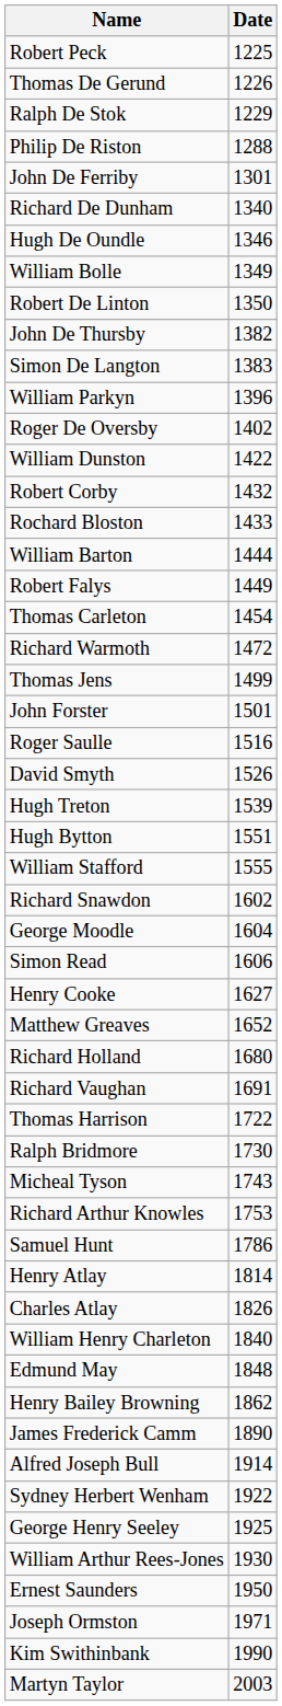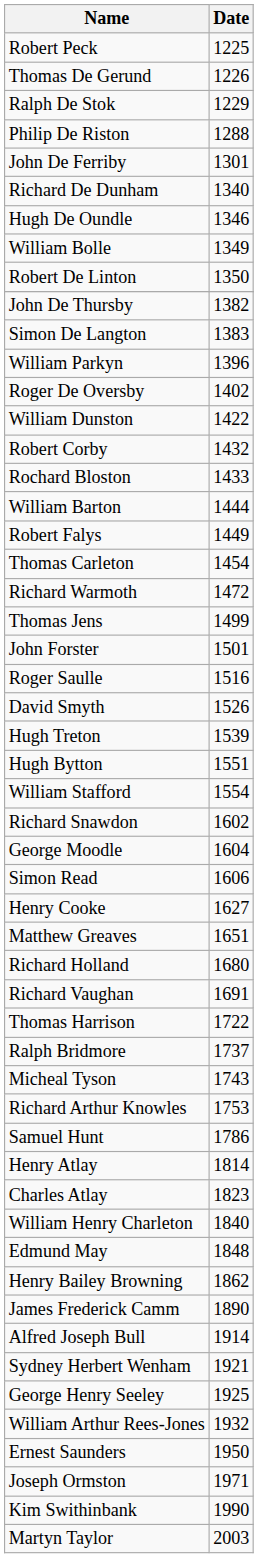 <table class="wikitable">
 <tr>
 <th>Name</th>
 <th>Date</th>
 </tr>
 <tr>
 <td>Robert Peck</td>
 <td>1225</td>
 </tr>
 <tr>
 <td>Thomas De Gerund</td>
 <td>1226</td>
 </tr>
 <tr>
 <td>Ralph De Stok</td>
 <td>1229</td>
 </tr>
 <tr>
 <td>Philip De Riston</td>
 <td>1288</td>
 </tr>
 <tr>
 <td>John De Ferriby</td>
 <td>1301</td>
 </tr>
 <tr>
 <td>Richard De Dunham</td>
 <td>1340</td>
 </tr>
 <tr>
 <td>Hugh De Oundle</td>
 <td>1346</td>
 </tr>
 <tr>
 <td>William Bolle</td>
 <td>1349</td>
 </tr>
 <tr>
 <td>Robert De Linton</td>
 <td>1350</td>
 </tr>
 <tr>
 </tr>
 <tr Roger De Overs|| 1358>
 </tr>
 <tr>
 <td>John De Thursby</td>
 <td>1382</td>
 </tr>
 <tr>
 <td>Simon De Langton</td>
 <td>1383</td>
 </tr>
 <tr>
 <td>William Parkyn</td>
 <td>1396</td>
 </tr>
 <tr>
 <td>Roger De Oversby</td>
 <td>1402</td>
 </tr>
 <tr>
 <td>William Dunston</td>
 <td>1422</td>
 </tr>
 <tr>
 <td>Robert Corby</td>
 <td>1432</td>
 </tr>
 <tr>
 <td>Rochard Bloston</td>
 <td>1433</td>
 </tr>
 <tr>
 <td>William Barton</td>
 <td>1444</td>
 </tr>
 <tr>
 <td>Robert Falys</td>
 <td>1449</td>
 </tr>
 <tr>
 <td>Thomas Carleton</td>
 <td>1454</td>
 </tr>
 <tr>
 <td>Richard Warmoth</td>
 <td>1472</td>
 </tr>
 <tr>
 <td>Thomas Jens</td>
 <td>1499</td>
 </tr>
 <tr>
 <td>John Forster</td>
 <td>1501</td>
 </tr>
 <tr>
 <td>Roger Saulle</td>
 <td>1516</td>
 </tr>
 <tr>
 <td>David Smyth</td>
 <td>1526</td>
 </tr>
 <tr>
 <td>Hugh Treton</td>
 <td>1539</td>
 </tr>
 <tr>
 <td>Hugh Bytton</td>
 <td>1551</td>
 </tr>
 <tr>
 <td>William Stafford</td>
-<td>1555</td>
+<td>1554</td>
 </tr>
 <tr>
 <td>Richard Snawdon</td>
 <td>1602</td>
 </tr>
 <tr>
 <td>George Moodle</td>
 <td>1604</td>
 </tr>
 <tr>
 <td>Simon Read</td>
 <td>1606</td>
 </tr>
 <tr>
 <td>Henry Cooke</td>
 <td>1627</td>
 </tr>
 <tr>
 <td>Matthew Greaves</td>
-<td>1652</td>
+<td>1651</td>
 </tr>
 <tr>
 <td>Richard Holland</td>
 <td>1680</td>
 </tr>
 <tr>
 <td>Richard Vaughan</td>
 <td>1691</td>
 </tr>
 <tr>
 <td>Thomas Harrison</td>
 <td>1722</td>
 </tr>
 <tr>
 <td>Ralph Bridmore</td>
-<td>1730</td>
+<td>1737</td>
 </tr>
 <tr>
 <td>Micheal Tyson</td>
 <td>1743</td>
 </tr>
 <tr>
 <td>Richard Arthur Knowles</td>
 <td>1753</td>
 </tr>
 <tr>
 <td>Samuel Hunt</td>
 <td>1786</td>
 </tr>
 <tr>
 <td>Henry Atlay</td>
 <td>1814</td>
 </tr>
 <tr>
 <td>Charles Atlay</td>
-<td>1826</td>
+<td>1823</td>
 </tr>
 <tr>
 <td>William Henry Charleton</td>
 <td>1840</td>
 </tr>
 <tr>
 <td>Edmund May</td>
 <td>1848</td>
 </tr>
 <tr>
 <td>Henry Bailey Browning</td>
 <td>1862</td>
 </tr>
 <tr>
 <td>James Frederick Camm</td>
 <td>1890</td>
 </tr>
 <tr>
 <td>Alfred Joseph Bull</td>
 <td>1914</td>
 </tr>
 <tr>
 <td>Sydney Herbert Wenham</td>
-<td>1922</td>
+<td>1921</td>
 </tr>
 <tr>
 <td>George Henry Seeley</td>
 <td>1925</td>
 </tr>
 <tr>
 <td>William Arthur Rees-Jones</td>
-<td>1930</td>
+<td>1932</td>
 </tr>
 <tr>
 <td>Ernest Saunders</td>
 <td>1950</td>
 </tr>
 <tr>
 <td>Joseph Ormston</td>
 <td>1971</td>
 </tr>
 <tr>
 <td>Kim Swithinbank</td>
 <td>1990</td>
 </tr>
 <tr>
 <td>Martyn Taylor</td>
 <td>2003</td>
 </tr>
 </table>
